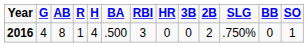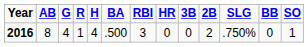 <table class="wikitable">
 <tr align=center>
 <td><strong>Year</strong></td>
+<td><strong><a href='#'>AB</a></strong></td>
 <td><strong><a href='#'>G</a></strong></td>
-<td><strong><a href='#'>AB</a></strong></td>
 <td><strong><a href='#'>R</a></strong></td>
 <td><strong><a href='#'>H</a></strong></td>
 <td><strong><a href='#'>BA</a></strong></td>
 <td><strong><a href='#'>RBI</a></strong></td>
 <td><strong><a href='#'>HR</a></strong></td>
 <td><strong><a href='#'>3B</a></strong></td>
 <td><strong><a href='#'>2B</a></strong></td>
 <td><strong><a href='#'>SLG</a></strong></td>
 <td><strong><a href='#'>BB</a></strong></td>
 <td><strong><a href='#'>SO</a></strong></td>
 </tr>
 <tr align=center>
 <td><strong>2016</strong></td>
+<td>8</td>
 <td>4</td>
-<td>8</td>
 <td>1</td>
 <td>4</td>
 <td>.500</td>
 <td>3</td>
 <td>0</td>
 <td>0</td>
 <td>2</td>
 <td>.750%</td>
 <td>0</td>
 <td>1</td>
 </tr>
 </table>
